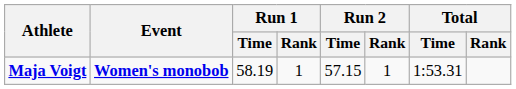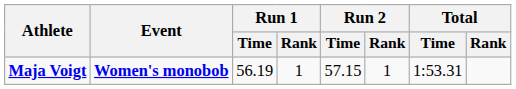 <table class="wikitable" style="font-size:90%">
 <tr>
 <th rowspan="2">Athlete</th>
 <th rowspan="2">Event</th>
 <th colspan="2">Run 1</th>
 <th colspan="2">Run 2</th>
 <th colspan="2">Total</th>
 </tr>
 <tr style="font-size:95%">
 <th>Time</th>
 <th>Rank</th>
 <th>Time</th>
 <th>Rank</th>
 <th>Time</th>
 <th>Rank</th>
 </tr>
 <tr align=center>
 <td align=left><strong><a href='#'>Maja Voigt</a></strong></td>
 <td align=left><strong><a href='#'>Women's monobob</a></strong></td>
-<td>58.19</td>
+<td>56.19</td>
 <td>1</td>
 <td>57.15</td>
 <td>1</td>
 <td>1:53.31</td>
 <td></td>
 </tr>
 </table>
